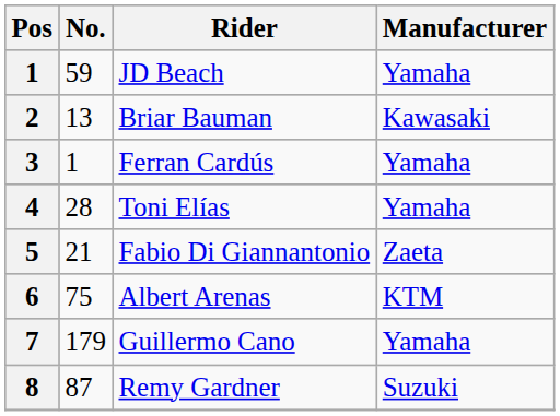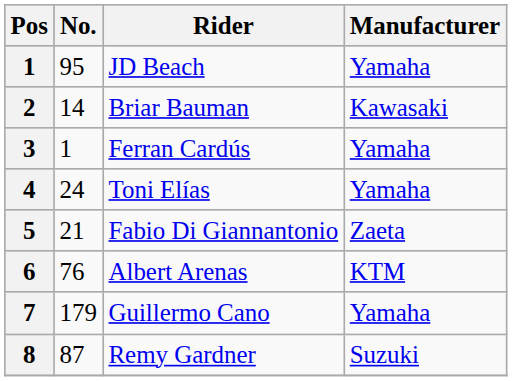 <table class="wikitable" style="font-size:95%">
 <tr>
 <th>Pos</th>
 <th>No.</th>
 <th>Rider</th>
 <th>Manufacturer</th>
 </tr>
 <tr>
 <th>1</th>
-<td>59</td>
+<td>95</td>
 <td> <a href='#'>JD Beach</a></td>
 <td><a href='#'>Yamaha</a></td>
 </tr>
 <tr>
 <th>2</th>
-<td>13</td>
+<td>14</td>
 <td> <a href='#'>Briar Bauman</a></td>
 <td><a href='#'>Kawasaki</a></td>
 </tr>
 <tr>
 <th>3</th>
 <td>1</td>
 <td> <a href='#'>Ferran Cardús</a></td>
 <td><a href='#'>Yamaha</a></td>
 </tr>
 <tr>
 <th>4</th>
-<td>28</td>
+<td>24</td>
 <td> <a href='#'>Toni Elías</a></td>
 <td><a href='#'>Yamaha</a></td>
 </tr>
 <tr>
 <th>5</th>
 <td>21</td>
 <td> <a href='#'>Fabio Di Giannantonio</a></td>
 <td><a href='#'>Zaeta</a></td>
 </tr>
 <tr>
 <th>6</th>
-<td>75</td>
+<td>76</td>
 <td> <a href='#'>Albert Arenas</a></td>
 <td><a href='#'>KTM</a></td>
 </tr>
 <tr>
 <th>7</th>
 <td>179</td>
 <td> <a href='#'>Guillermo Cano</a></td>
 <td><a href='#'>Yamaha</a></td>
 </tr>
 <tr>
 <th>8</th>
 <td>87</td>
 <td> <a href='#'>Remy Gardner</a></td>
 <td><a href='#'>Suzuki</a></td>
 </tr>
 <tr>
 </tr>
 </table>
